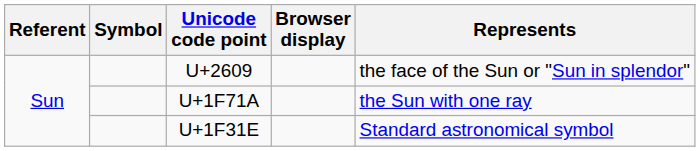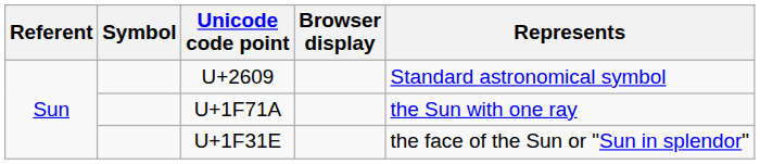 <table class="wikitable skin-invert-image" style="text-align: center;">
 <tr>
 <th scope="col">Referent</th>
 <th scope="col">Symbol</th>
 <th scope="col"><a href='#'>Unicode</a><br>code point</th>
 <th scope="col">Browser<br>display</th>
 <th scope="col">Represents</th>
 </tr>
 <tr>
 <td scope="row" rowspan=3><a href='#'>Sun</a></td>
 <td align="center"><br></td>
 <td>U+2609<br></td>
 <td></td>
-<td style="text-align: left;">the face of the Sun or "<a href='#'>Sun in splendor</a>"</td>
+<td style="text-align: left;"><a href='#'>Standard astronomical symbol</a></td>
 </tr>
 <tr>
 <td align="center"><br></td>
 <td>U+1F71A<br></td>
 <td></td>
 <td style="text-align: left;"><a href='#'>the Sun with one ray</a></td>
 </tr>
 <tr>
 <td align="center"><br></td>
 <td>U+1F31E<br></td>
 <td></td>
-<td style="text-align: left;"><a href='#'>Standard astronomical symbol</a></td>
+<td style="text-align: left;">the face of the Sun or "<a href='#'>Sun in splendor</a>"</td>
 </tr>
 </table>
